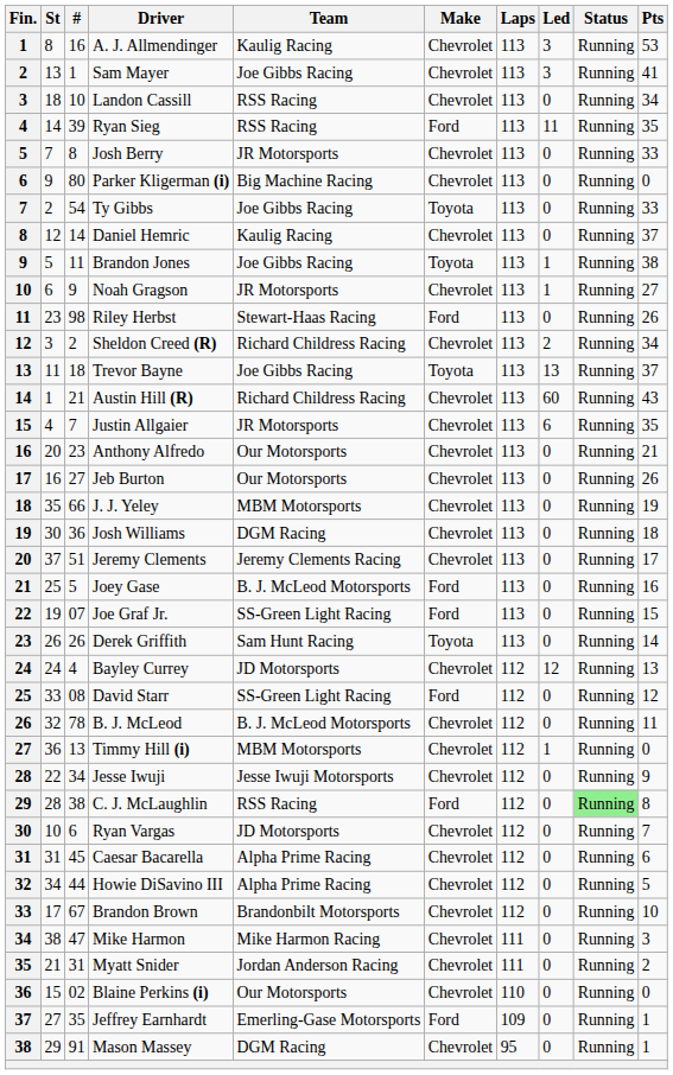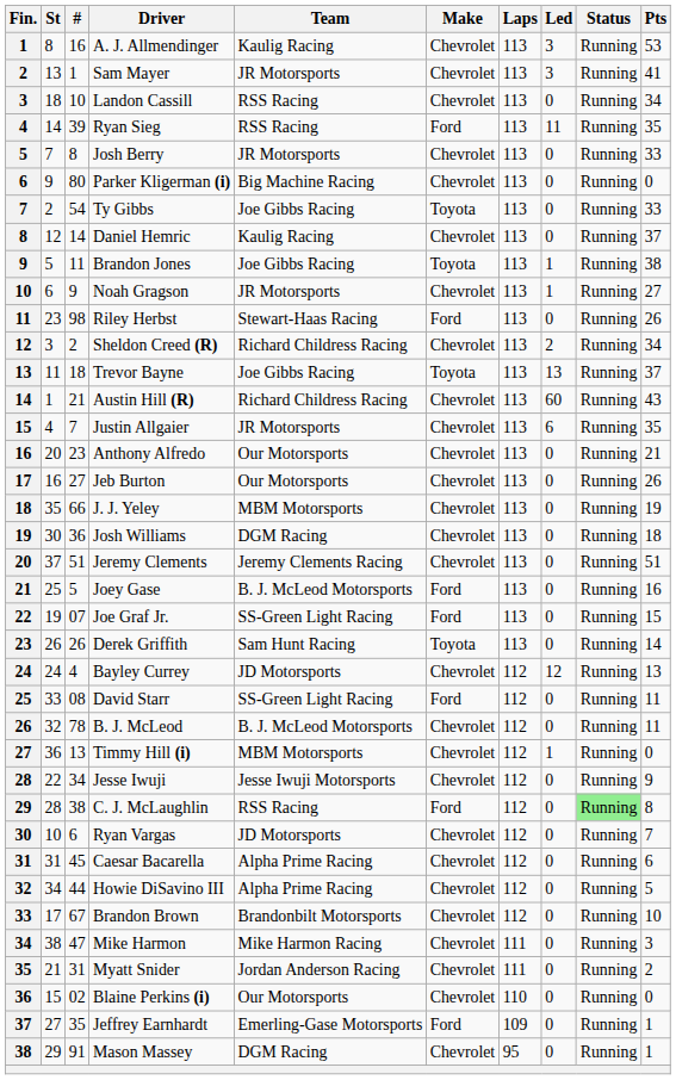 <table class="wikitable" style="font-size:95%">
 <tr>
 <th>Fin.</th>
 <th>St</th>
 <th>#</th>
 <th>Driver</th>
 <th>Team</th>
 <th>Make</th>
 <th>Laps</th>
 <th>Led</th>
 <th>Status</th>
 <th>Pts</th>
 </tr>
 <tr>
 <th>1</th>
 <td>8</td>
 <td>16</td>
 <td>A. J. Allmendinger</td>
 <td>Kaulig Racing</td>
 <td>Chevrolet</td>
 <td>113</td>
 <td>3</td>
 <td>Running</td>
 <td>53</td>
 </tr>
 <tr>
 <th>2</th>
 <td>13</td>
 <td>1</td>
 <td>Sam Mayer</td>
-<td>Joe Gibbs Racing</td>
+<td>JR Motorsports</td>
 <td>Chevrolet</td>
 <td>113</td>
 <td>3</td>
 <td>Running</td>
 <td>41</td>
 </tr>
 <tr>
 <th>3</th>
 <td>18</td>
 <td>10</td>
 <td>Landon Cassill</td>
 <td>RSS Racing</td>
 <td>Chevrolet</td>
 <td>113</td>
 <td>0</td>
 <td>Running</td>
 <td>34</td>
 </tr>
 <tr>
 <th>4</th>
 <td>14</td>
 <td>39</td>
 <td>Ryan Sieg</td>
 <td>RSS Racing</td>
 <td>Ford</td>
 <td>113</td>
 <td>11</td>
 <td>Running</td>
 <td>35</td>
 </tr>
 <tr>
 <th>5</th>
 <td>7</td>
 <td>8</td>
 <td>Josh Berry</td>
 <td>JR Motorsports</td>
 <td>Chevrolet</td>
 <td>113</td>
 <td>0</td>
 <td>Running</td>
 <td>33</td>
 </tr>
 <tr>
 <th>6</th>
 <td>9</td>
 <td>80</td>
 <td>Parker Kligerman <strong>(i)</strong></td>
 <td>Big Machine Racing</td>
 <td>Chevrolet</td>
 <td>113</td>
 <td>0</td>
 <td>Running</td>
 <td>0</td>
 </tr>
 <tr>
 <th>7</th>
 <td>2</td>
 <td>54</td>
 <td>Ty Gibbs</td>
 <td>Joe Gibbs Racing</td>
 <td>Toyota</td>
 <td>113</td>
 <td>0</td>
 <td>Running</td>
 <td>33</td>
 </tr>
 <tr>
 <th>8</th>
 <td>12</td>
 <td>14</td>
 <td>Daniel Hemric</td>
 <td>Kaulig Racing</td>
 <td>Chevrolet</td>
 <td>113</td>
 <td>0</td>
 <td>Running</td>
 <td>37</td>
 </tr>
 <tr>
 <th>9</th>
 <td>5</td>
 <td>11</td>
 <td>Brandon Jones</td>
 <td>Joe Gibbs Racing</td>
 <td>Toyota</td>
 <td>113</td>
 <td>1</td>
 <td>Running</td>
 <td>38</td>
 </tr>
 <tr>
 <th>10</th>
 <td>6</td>
 <td>9</td>
 <td>Noah Gragson</td>
 <td>JR Motorsports</td>
 <td>Chevrolet</td>
 <td>113</td>
 <td>1</td>
 <td>Running</td>
 <td>27</td>
 </tr>
 <tr>
 <th>11</th>
 <td>23</td>
 <td>98</td>
 <td>Riley Herbst</td>
 <td>Stewart-Haas Racing</td>
 <td>Ford</td>
 <td>113</td>
 <td>0</td>
 <td>Running</td>
 <td>26</td>
 </tr>
 <tr>
 <th>12</th>
 <td>3</td>
 <td>2</td>
 <td>Sheldon Creed <strong>(R)</strong></td>
 <td>Richard Childress Racing</td>
 <td>Chevrolet</td>
 <td>113</td>
 <td>2</td>
 <td>Running</td>
 <td>34</td>
 </tr>
 <tr>
 <th>13</th>
 <td>11</td>
 <td>18</td>
 <td>Trevor Bayne</td>
 <td>Joe Gibbs Racing</td>
 <td>Toyota</td>
 <td>113</td>
 <td>13</td>
 <td>Running</td>
 <td>37</td>
 </tr>
 <tr>
 <th>14</th>
 <td>1</td>
 <td>21</td>
 <td>Austin Hill <strong>(R)</strong></td>
 <td>Richard Childress Racing</td>
 <td>Chevrolet</td>
 <td>113</td>
 <td>60</td>
 <td>Running</td>
 <td>43</td>
 </tr>
 <tr>
 <th>15</th>
 <td>4</td>
 <td>7</td>
 <td>Justin Allgaier</td>
 <td>JR Motorsports</td>
 <td>Chevrolet</td>
 <td>113</td>
 <td>6</td>
 <td>Running</td>
 <td>35</td>
 </tr>
 <tr>
 <th>16</th>
 <td>20</td>
 <td>23</td>
 <td>Anthony Alfredo</td>
 <td>Our Motorsports</td>
 <td>Chevrolet</td>
 <td>113</td>
 <td>0</td>
 <td>Running</td>
 <td>21</td>
 </tr>
 <tr>
 <th>17</th>
 <td>16</td>
 <td>27</td>
 <td>Jeb Burton</td>
 <td>Our Motorsports</td>
 <td>Chevrolet</td>
 <td>113</td>
 <td>0</td>
 <td>Running</td>
 <td>26</td>
 </tr>
 <tr>
 <th>18</th>
 <td>35</td>
 <td>66</td>
 <td>J. J. Yeley</td>
 <td>MBM Motorsports</td>
 <td>Chevrolet</td>
 <td>113</td>
 <td>0</td>
 <td>Running</td>
 <td>19</td>
 </tr>
 <tr>
 <th>19</th>
 <td>30</td>
 <td>36</td>
 <td>Josh Williams</td>
 <td>DGM Racing</td>
 <td>Chevrolet</td>
 <td>113</td>
 <td>0</td>
 <td>Running</td>
 <td>18</td>
 </tr>
 <tr>
 <th>20</th>
 <td>37</td>
 <td>51</td>
 <td>Jeremy Clements</td>
 <td>Jeremy Clements Racing</td>
 <td>Chevrolet</td>
 <td>113</td>
 <td>0</td>
 <td>Running</td>
-<td>17</td>
+<td>51</td>
 </tr>
 <tr>
 <th>21</th>
 <td>25</td>
 <td>5</td>
 <td>Joey Gase</td>
 <td>B. J. McLeod Motorsports</td>
 <td>Ford</td>
 <td>113</td>
 <td>0</td>
 <td>Running</td>
 <td>16</td>
 </tr>
 <tr>
 <th>22</th>
 <td>19</td>
 <td>07</td>
 <td>Joe Graf Jr.</td>
 <td>SS-Green Light Racing</td>
 <td>Ford</td>
 <td>113</td>
 <td>0</td>
 <td>Running</td>
 <td>15</td>
 </tr>
 <tr>
 <th>23</th>
 <td>26</td>
 <td>26</td>
 <td>Derek Griffith</td>
 <td>Sam Hunt Racing</td>
 <td>Toyota</td>
 <td>113</td>
 <td>0</td>
 <td>Running</td>
 <td>14</td>
 </tr>
 <tr>
 <th>24</th>
 <td>24</td>
 <td>4</td>
 <td>Bayley Currey</td>
 <td>JD Motorsports</td>
 <td>Chevrolet</td>
 <td>112</td>
 <td>12</td>
 <td>Running</td>
 <td>13</td>
 </tr>
 <tr>
 <th>25</th>
 <td>33</td>
 <td>08</td>
 <td>David Starr</td>
 <td>SS-Green Light Racing</td>
 <td>Ford</td>
 <td>112</td>
 <td>0</td>
 <td>Running</td>
-<td>12</td>
+<td>11</td>
 </tr>
 <tr>
 <th>26</th>
 <td>32</td>
 <td>78</td>
 <td>B. J. McLeod</td>
 <td>B. J. McLeod Motorsports</td>
 <td>Chevrolet</td>
 <td>112</td>
 <td>0</td>
 <td>Running</td>
 <td>11</td>
 </tr>
 <tr>
 <th>27</th>
 <td>36</td>
 <td>13</td>
 <td>Timmy Hill <strong>(i)</strong></td>
 <td>MBM Motorsports</td>
 <td>Chevrolet</td>
 <td>112</td>
 <td>1</td>
 <td>Running</td>
 <td>0</td>
 </tr>
 <tr>
 <th>28</th>
 <td>22</td>
 <td>34</td>
 <td>Jesse Iwuji</td>
 <td>Jesse Iwuji Motorsports</td>
 <td>Chevrolet</td>
 <td>112</td>
 <td>0</td>
 <td>Running</td>
 <td>9</td>
 </tr>
 <tr>
 <th>29</th>
 <td>28</td>
 <td>38</td>
 <td>C. J. McLaughlin</td>
 <td>RSS Racing</td>
 <td>Ford</td>
 <td>112</td>
 <td>0</td>
 <td style="background: lightgreen;">Running</td>
 <td>8</td>
 </tr>
 <tr>
 <th>30</th>
 <td>10</td>
 <td>6</td>
 <td>Ryan Vargas</td>
 <td>JD Motorsports</td>
 <td>Chevrolet</td>
 <td>112</td>
 <td>0</td>
 <td>Running</td>
 <td>7</td>
 </tr>
 <tr>
 <th>31</th>
 <td>31</td>
 <td>45</td>
 <td>Caesar Bacarella</td>
 <td>Alpha Prime Racing</td>
 <td>Chevrolet</td>
 <td>112</td>
 <td>0</td>
 <td>Running</td>
 <td>6</td>
 </tr>
 <tr>
 <th>32</th>
 <td>34</td>
 <td>44</td>
 <td>Howie DiSavino III</td>
 <td>Alpha Prime Racing</td>
 <td>Chevrolet</td>
 <td>112</td>
 <td>0</td>
 <td>Running</td>
 <td>5</td>
 </tr>
 <tr>
 <th>33</th>
 <td>17</td>
 <td>67</td>
 <td>Brandon Brown</td>
 <td>Brandonbilt Motorsports</td>
 <td>Chevrolet</td>
 <td>112</td>
 <td>0</td>
 <td>Running</td>
 <td>10</td>
 </tr>
 <tr>
 <th>34</th>
 <td>38</td>
 <td>47</td>
 <td>Mike Harmon</td>
 <td>Mike Harmon Racing</td>
 <td>Chevrolet</td>
 <td>111</td>
 <td>0</td>
 <td>Running</td>
 <td>3</td>
 </tr>
 <tr>
 <th>35</th>
 <td>21</td>
 <td>31</td>
 <td>Myatt Snider</td>
 <td>Jordan Anderson Racing</td>
 <td>Chevrolet</td>
 <td>111</td>
 <td>0</td>
 <td>Running</td>
 <td>2</td>
 </tr>
 <tr>
 <th>36</th>
 <td>15</td>
 <td>02</td>
 <td>Blaine Perkins <strong>(i)</strong></td>
 <td>Our Motorsports</td>
 <td>Chevrolet</td>
 <td>110</td>
 <td>0</td>
 <td>Running</td>
 <td>0</td>
 </tr>
 <tr>
 <th>37</th>
 <td>27</td>
 <td>35</td>
 <td>Jeffrey Earnhardt</td>
 <td>Emerling-Gase Motorsports</td>
 <td>Ford</td>
 <td>109</td>
 <td>0</td>
 <td>Running</td>
 <td>1</td>
 </tr>
 <tr>
 <th>38</th>
 <td>29</td>
 <td>91</td>
 <td>Mason Massey</td>
 <td>DGM Racing</td>
 <td>Chevrolet</td>
 <td>95</td>
 <td>0</td>
 <td>Running</td>
 <td>1</td>
 </tr>
 <tr>
 <th colspan="10"></th>
 </tr>
 </table>
